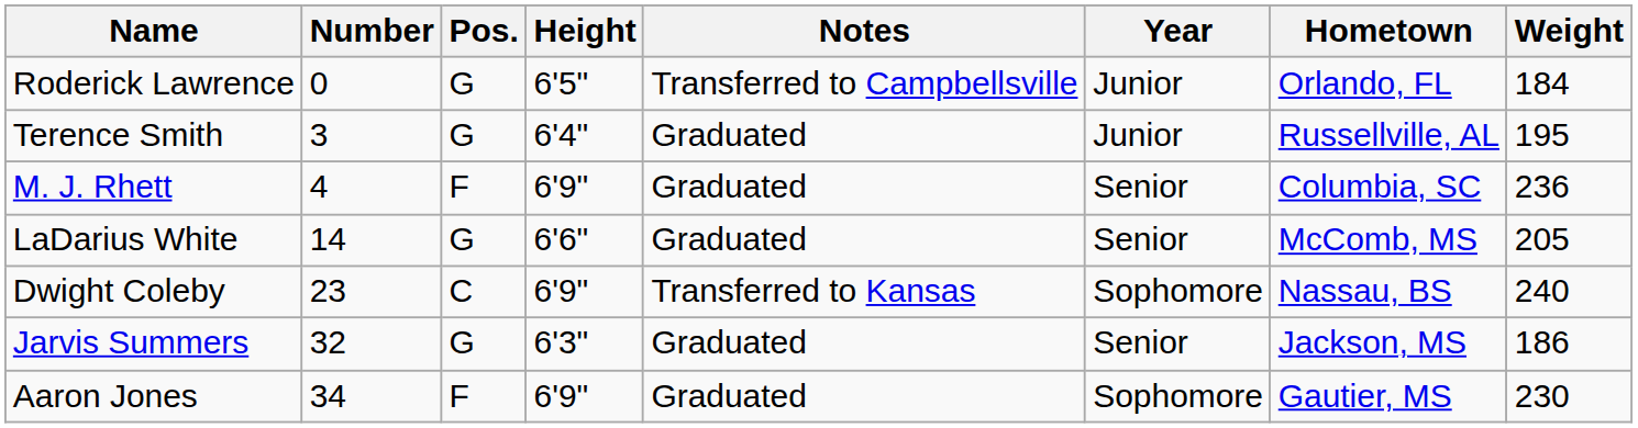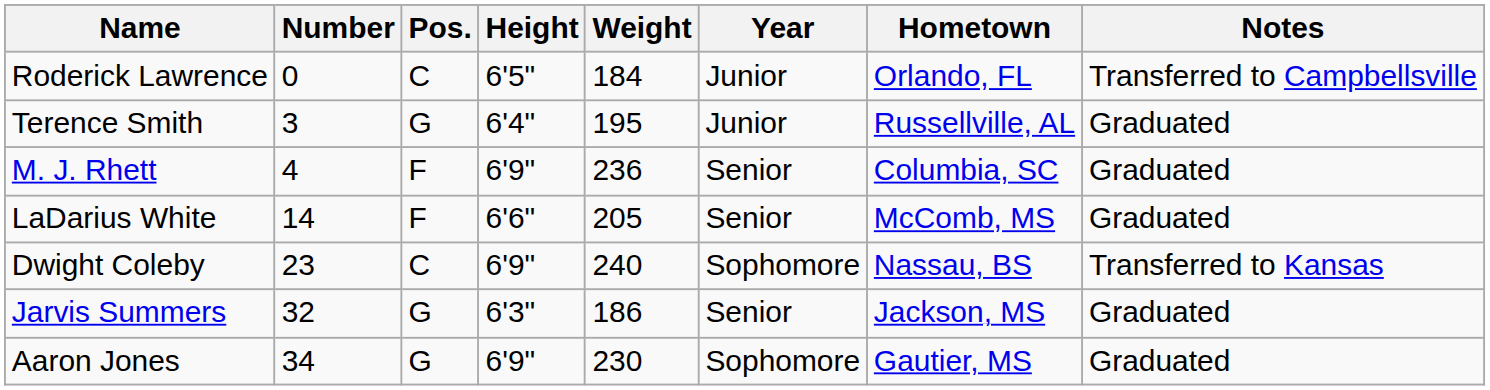 <table class="wikitable sortable" border="1">
 <tr>
 <th>Name</th>
 <th>Number</th>
 <th>Pos.</th>
 <th>Height</th>
-<th class="unsortable">Notes</th>
+<th>Weight</th>
 <th>Year</th>
 <th>Hometown</th>
-<th>Weight</th>
+<th class="unsortable">Notes</th>
 </tr>
 <tr>
 <td>Roderick Lawrence</td>
 <td>0</td>
-<td>G</td>
+<td>C</td>
 <td>6'5"</td>
-<td>Transferred to <a href='#'>Campbellsville</a></td>
+<td>184</td>
 <td>Junior</td>
 <td><a href='#'>Orlando, FL</a></td>
-<td>184</td>
+<td>Transferred to <a href='#'>Campbellsville</a></td>
 </tr>
 <tr>
 <td>Terence Smith</td>
 <td>3</td>
 <td>G</td>
 <td>6'4"</td>
-<td>Graduated</td>
+<td>195</td>
 <td>Junior</td>
 <td><a href='#'>Russellville, AL</a></td>
-<td>195</td>
+<td>Graduated</td>
 </tr>
 <tr>
 <td><a href='#'>M. J. Rhett</a></td>
 <td>4</td>
 <td>F</td>
 <td>6'9"</td>
-<td>Graduated</td>
+<td>236</td>
 <td>Senior</td>
 <td><a href='#'>Columbia, SC</a></td>
-<td>236</td>
+<td>Graduated</td>
 </tr>
 <tr>
 <td>LaDarius White</td>
 <td>14</td>
-<td>G</td>
+<td>F</td>
 <td>6'6"</td>
-<td>Graduated</td>
+<td>205</td>
 <td>Senior</td>
 <td><a href='#'>McComb, MS</a></td>
-<td>205</td>
+<td>Graduated</td>
 </tr>
 <tr>
 <td>Dwight Coleby</td>
 <td>23</td>
 <td>C</td>
 <td>6'9"</td>
-<td>Transferred to <a href='#'>Kansas</a></td>
+<td>240</td>
 <td>Sophomore</td>
 <td><a href='#'>Nassau, BS</a></td>
-<td>240</td>
+<td>Transferred to <a href='#'>Kansas</a></td>
 </tr>
 <tr>
 <td><a href='#'>Jarvis Summers</a></td>
 <td>32</td>
 <td>G</td>
 <td>6'3"</td>
-<td>Graduated</td>
+<td>186</td>
 <td>Senior</td>
 <td><a href='#'>Jackson, MS</a></td>
-<td>186</td>
+<td>Graduated</td>
 </tr>
 <tr>
 <td>Aaron Jones</td>
 <td>34</td>
-<td>F</td>
+<td>G</td>
 <td>6'9"</td>
-<td>Graduated</td>
+<td>230</td>
 <td>Sophomore</td>
 <td><a href='#'>Gautier, MS</a></td>
-<td>230</td>
+<td>Graduated</td>
 </tr>
 </table>
